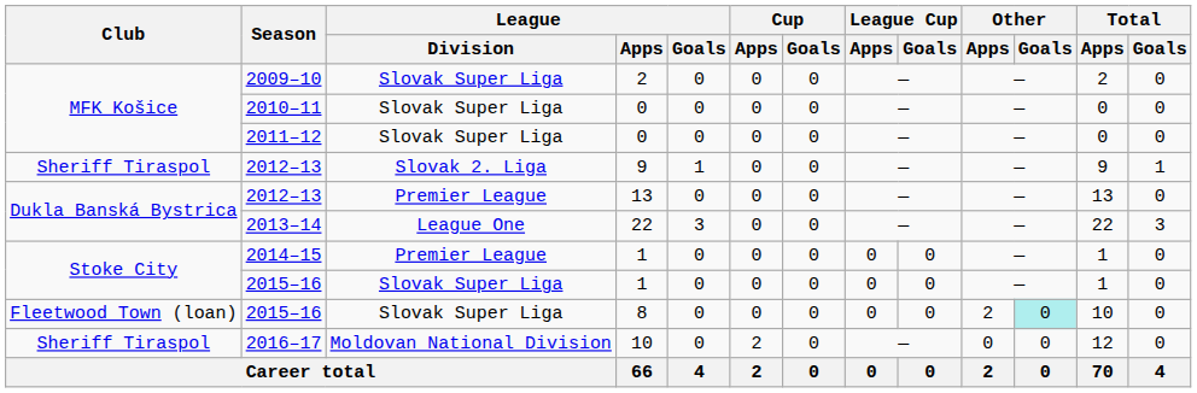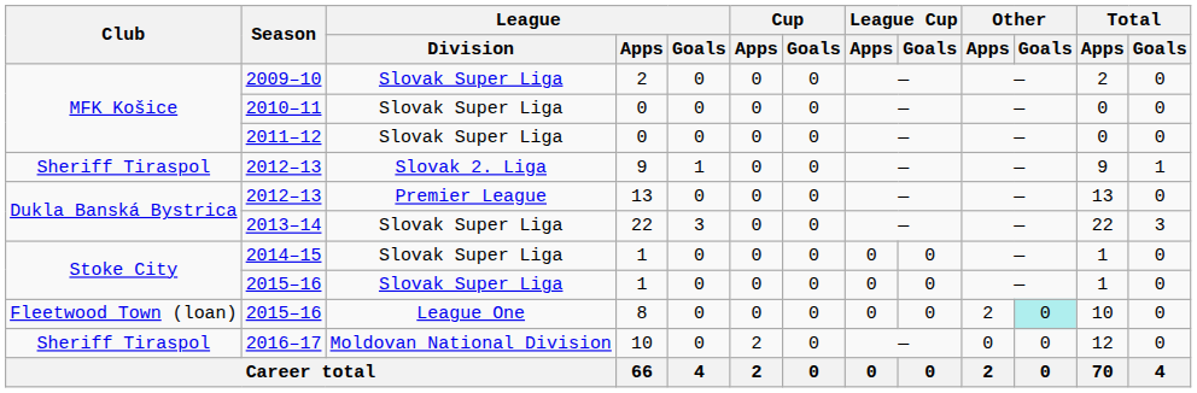 <table class="wikitable" style="text-align: center;">
 <tr>
 <th rowspan="2">Club</th>
 <th rowspan="2">Season</th>
 <th colspan="3">League</th>
 <th colspan="2">Cup</th>
 <th colspan="2">League Cup</th>
 <th colspan="2">Other</th>
 <th colspan="2">Total</th>
 </tr>
 <tr>
 <th>Division</th>
 <th>Apps</th>
 <th>Goals</th>
 <th>Apps</th>
 <th>Goals</th>
 <th>Apps</th>
 <th>Goals</th>
 <th>Apps</th>
 <th>Goals</th>
 <th>Apps</th>
 <th>Goals</th>
 </tr>
 <tr>
 <td rowspan=3><a href='#'>MFK Košice</a></td>
 <td><a href='#'>2009–10</a></td>
 <td><a href='#'>Slovak Super Liga</a></td>
 <td>2</td>
 <td>0</td>
 <td>0</td>
 <td>0</td>
 <td colspan="2">—</td>
 <td colspan="2">—</td>
 <td>2</td>
 <td>0</td>
 </tr>
 <tr>
 <td><a href='#'>2010–11</a></td>
 <td>Slovak Super Liga</td>
 <td>0</td>
 <td>0</td>
 <td>0</td>
 <td>0</td>
 <td colspan="2">—</td>
 <td colspan="2">—</td>
 <td>0</td>
 <td>0</td>
 </tr>
 <tr>
 <td><a href='#'>2011–12</a></td>
 <td>Slovak Super Liga</td>
 <td>0</td>
 <td>0</td>
 <td>0</td>
 <td>0</td>
 <td colspan="2">—</td>
 <td colspan="2">—</td>
 <td>0</td>
 <td>0</td>
 </tr>
 <tr>
 <td><a href='#'>Sheriff Tiraspol</a></td>
 <td><a href='#'>2012–13</a></td>
 <td><a href='#'>Slovak 2. Liga</a></td>
 <td>9</td>
 <td>1</td>
 <td>0</td>
 <td>0</td>
 <td colspan="2">—</td>
 <td colspan="2">—</td>
 <td>9</td>
 <td>1</td>
 </tr>
 <tr>
 <td rowspan=2><a href='#'>Dukla Banská Bystrica</a></td>
 <td><a href='#'>2012–13</a></td>
 <td><a href='#'>Premier League</a></td>
 <td>13</td>
 <td>0</td>
 <td>0</td>
 <td>0</td>
 <td colspan="2">—</td>
 <td colspan="2">—</td>
 <td>13</td>
 <td>0</td>
 </tr>
 <tr>
 <td><a href='#'>2013–14</a></td>
-<td><a href='#'>League One</a></td>
+<td>Slovak Super Liga</td>
 <td>22</td>
 <td>3</td>
 <td>0</td>
 <td>0</td>
 <td colspan="2">—</td>
 <td colspan="2">—</td>
 <td>22</td>
 <td>3</td>
 </tr>
 <tr>
 <td rowspan=2><a href='#'>Stoke City</a></td>
 <td><a href='#'>2014–15</a></td>
-<td><a href='#'>Premier League</a></td>
+<td>Slovak Super Liga</td>
 <td>1</td>
 <td>0</td>
 <td>0</td>
 <td>0</td>
 <td>0</td>
 <td>0</td>
 <td colspan="2">—</td>
 <td>1</td>
 <td>0</td>
 </tr>
 <tr>
 <td><a href='#'>2015–16</a></td>
 <td><a href='#'>Slovak Super Liga</a></td>
 <td>1</td>
 <td>0</td>
 <td>0</td>
 <td>0</td>
 <td>0</td>
 <td>0</td>
 <td colspan="2">—</td>
 <td>1</td>
 <td>0</td>
 </tr>
 <tr>
 <td><a href='#'>Fleetwood Town</a> (loan)</td>
 <td><a href='#'>2015–16</a></td>
-<td>Slovak Super Liga</td>
+<td><a href='#'>League One</a></td>
 <td>8</td>
 <td>0</td>
 <td>0</td>
 <td>0</td>
 <td>0</td>
 <td>0</td>
 <td>2</td>
 <td style="background: paleturquoise;">0</td>
 <td>10</td>
 <td>0</td>
 </tr>
 <tr>
 <td><a href='#'>Sheriff Tiraspol</a></td>
 <td><a href='#'>2016–17</a></td>
 <td><a href='#'>Moldovan National Division</a></td>
 <td>10</td>
 <td>0</td>
 <td>2</td>
 <td>0</td>
 <td colspan="2">—</td>
 <td>0</td>
 <td>0</td>
 <td>12</td>
 <td>0</td>
 </tr>
 <tr>
 <th colspan=3>Career total</th>
 <th>66</th>
 <th>4</th>
 <th>2</th>
 <th>0</th>
 <th>0</th>
 <th>0</th>
 <th>2</th>
 <th>0</th>
 <th>70</th>
 <th>4</th>
 </tr>
 </table>
